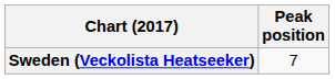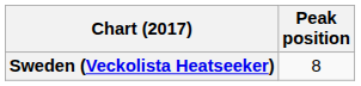 <table class="wikitable plainrowheaders" style="text-align:center;">
 <tr>
 <th>Chart (2017)</th>
 <th>Peak<br>position</th>
 </tr>
 <tr>
 <th scope="row">Sweden (<a href='#'>Veckolista Heatseeker</a>)</th>
-<td>7</td>
+<td>8</td>
 </tr>
 </table>
